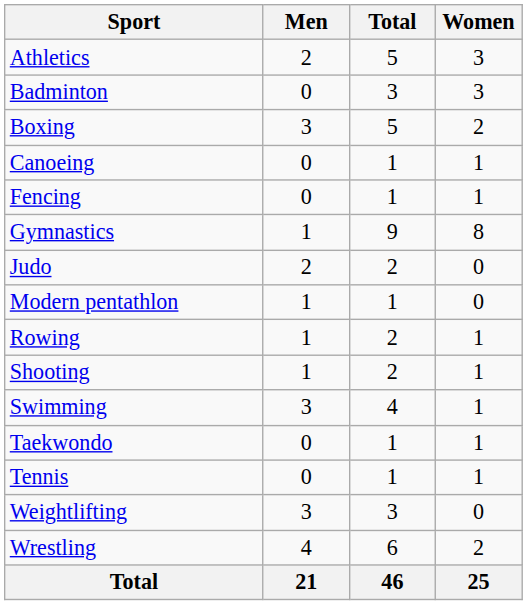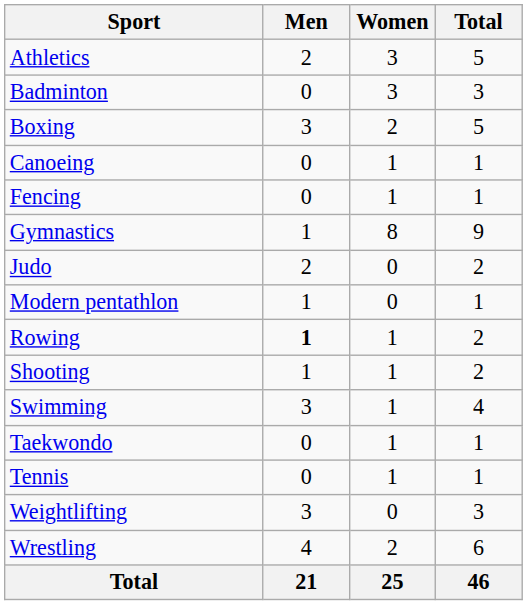 <table class="wikitable sortable" style="text-align:center;">
 <tr>
 <th width=180>Sport</th>
 <th width=55>Men</th>
+<th width=55>Women</th>
 <th width=55>Total</th>
-<th width=55>Women</th>
 </tr>
 <tr>
 <td align=left><a href='#'>Athletics</a></td>
 <td>2</td>
+<td>3</td>
 <td>5</td>
-<td>3</td>
 </tr>
 <tr>
 <td align=left><a href='#'>Badminton</a></td>
 <td>0</td>
 <td>3</td>
 <td>3</td>
 </tr>
 <tr>
 <td align=left><a href='#'>Boxing</a></td>
 <td>3</td>
+<td>2</td>
 <td>5</td>
-<td>2</td>
 </tr>
 <tr>
 <td align=left><a href='#'>Canoeing</a></td>
 <td>0</td>
 <td>1</td>
 <td>1</td>
 </tr>
 <tr>
 <td align=left><a href='#'>Fencing</a></td>
 <td>0</td>
 <td>1</td>
 <td>1</td>
 </tr>
 <tr>
 <td align=left><a href='#'>Gymnastics</a></td>
 <td>1</td>
+<td>8</td>
 <td>9</td>
-<td>8</td>
 </tr>
 <tr>
 <td align=left><a href='#'>Judo</a></td>
 <td>2</td>
+<td>0</td>
 <td>2</td>
-<td>0</td>
 </tr>
 <tr>
 <td align=left><a href='#'>Modern pentathlon</a></td>
 <td>1</td>
+<td>0</td>
 <td>1</td>
-<td>0</td>
 </tr>
 <tr>
 <td align=left><a href='#'>Rowing</a></td>
+<td><strong>1</strong></td>
 <td>1</td>
 <td>2</td>
-<td>1</td>
 </tr>
 <tr>
 <td align=left><a href='#'>Shooting</a></td>
 <td>1</td>
+<td>1</td>
 <td>2</td>
-<td>1</td>
 </tr>
 <tr>
 <td align=left><a href='#'>Swimming</a></td>
 <td>3</td>
+<td>1</td>
 <td>4</td>
-<td>1</td>
 </tr>
 <tr>
 <td align=left><a href='#'>Taekwondo</a></td>
 <td>0</td>
 <td>1</td>
 <td>1</td>
 </tr>
 <tr>
 <td align=left><a href='#'>Tennis</a></td>
 <td>0</td>
 <td>1</td>
 <td>1</td>
 </tr>
 <tr>
 <td align=left><a href='#'>Weightlifting</a></td>
 <td>3</td>
+<td>0</td>
 <td>3</td>
-<td>0</td>
 </tr>
 <tr>
 <td align=left><a href='#'>Wrestling</a></td>
 <td>4</td>
+<td>2</td>
 <td>6</td>
-<td>2</td>
 </tr>
 <tr>
 <th>Total</th>
 <th>21</th>
+<th>25</th>
 <th>46</th>
-<th>25</th>
 </tr>
 </table>
